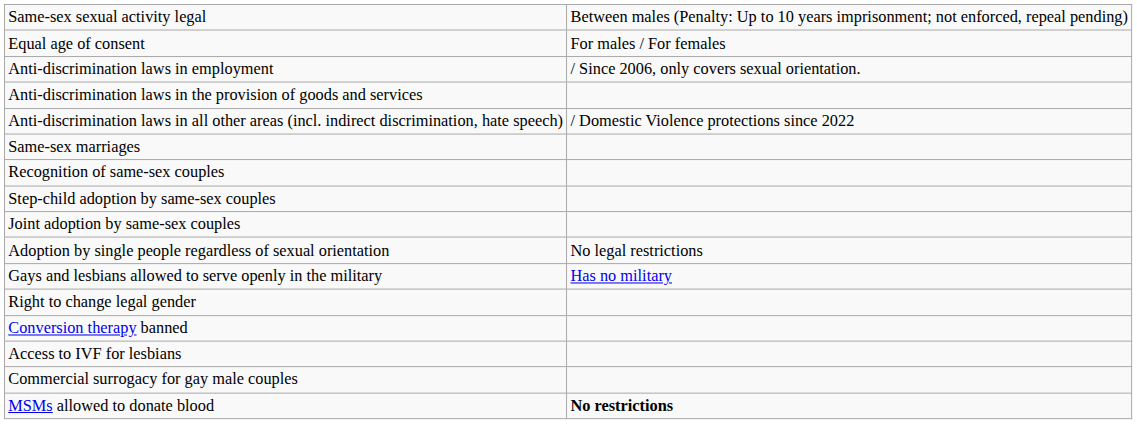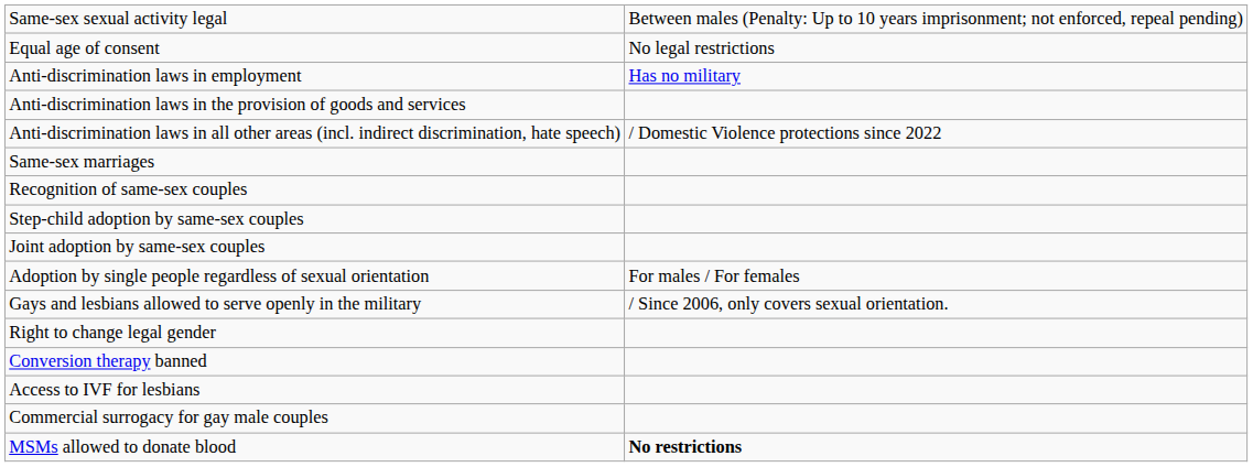 <table class="wikitable">
 <tr>
 <td>Same-sex sexual activity legal</td>
 <td> Between males (Penalty: Up to 10 years imprisonment; not enforced, repeal pending)</td>
 </tr>
 <tr>
 <td>Equal age of consent</td>
-<td> For males /  For females</td>
+<td> No legal restrictions</td>
 </tr>
 <tr>
 <td>Anti-discrimination laws in employment</td>
-<td> /  Since 2006, only covers sexual orientation.</td>
+<td><a href='#'>Has no military</a></td>
 </tr>
 <tr>
 <td>Anti-discrimination laws in the provision of goods and services</td>
 <td></td>
 </tr>
 <tr>
 <td>Anti-discrimination laws in all other areas (incl. indirect discrimination, hate speech)</td>
 <td> /  Domestic Violence protections since 2022 </td>
 </tr>
 <tr>
 <td>Same-sex marriages</td>
 <td></td>
 </tr>
 <tr>
 <td>Recognition of same-sex couples</td>
 <td></td>
 </tr>
 <tr>
 <td>Step-child adoption by same-sex couples</td>
 <td></td>
 </tr>
 <tr>
 <td>Joint adoption by same-sex couples</td>
 <td></td>
 </tr>
 <tr>
 <td>Adoption by single people regardless of sexual orientation</td>
-<td> No legal restrictions</td>
+<td> For males /  For females</td>
 </tr>
 <tr>
 <td>Gays and lesbians allowed to serve openly in the military</td>
-<td><a href='#'>Has no military</a></td>
+<td> /  Since 2006, only covers sexual orientation.</td>
 </tr>
 <tr>
 <td>Right to change legal gender</td>
 <td></td>
 </tr>
 <tr>
 <td><a href='#'>Conversion therapy</a> banned</td>
 <td></td>
 </tr>
 <tr>
 <td>Access to IVF for lesbians</td>
 <td></td>
 </tr>
 <tr>
 <td>Commercial surrogacy for gay male couples</td>
 <td></td>
 </tr>
 <tr>
 <td><a href='#'>MSMs</a> allowed to donate blood</td>
 <td><strong> No restrictions</strong></td>
 </tr>
 </table>
